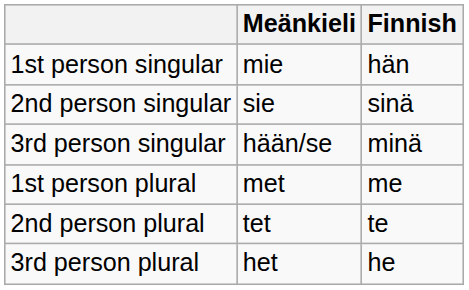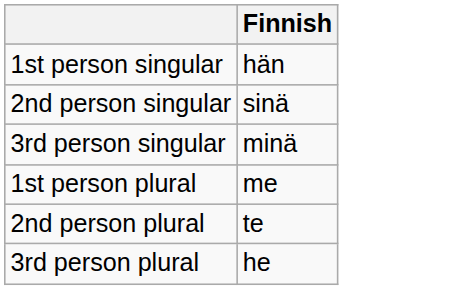 <table class="wikitable">
 <tr>
 <th></th>
-<th>Meänkieli</th>
 <th>Finnish</th>
 </tr>
 <tr>
 <td>1st person singular</td>
-<td>mie</td>
 <td>hän</td>
 </tr>
 <tr>
 <td>2nd person singular</td>
-<td>sie</td>
 <td>sinä</td>
 </tr>
 <tr>
 <td>3rd person singular</td>
-<td>hään/se</td>
 <td>minä</td>
 </tr>
 <tr>
 <td>1st person plural</td>
-<td>met</td>
 <td>me</td>
 </tr>
 <tr>
 <td>2nd person plural</td>
-<td>tet</td>
 <td>te</td>
 </tr>
 <tr>
 <td>3rd person plural</td>
-<td>het</td>
 <td>he</td>
 </tr>
 </table>
